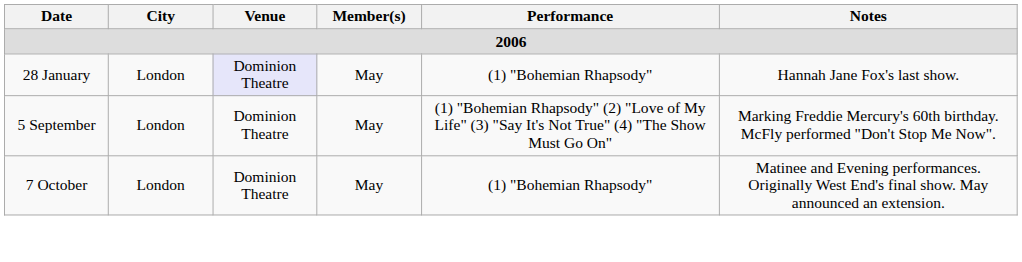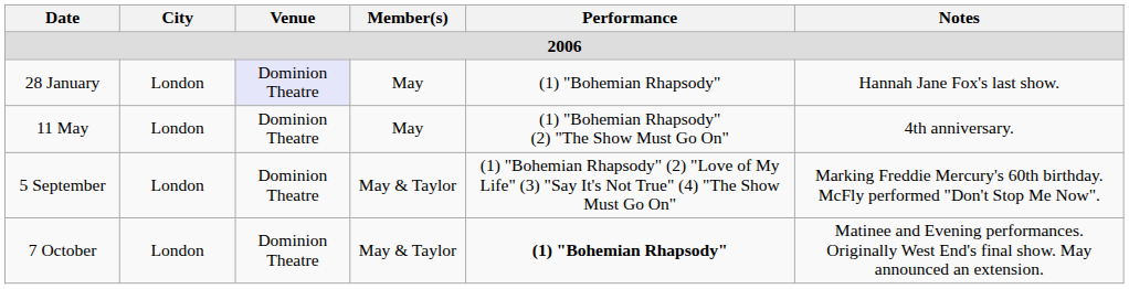 <table class="wikitable" style="text-align:center;">
 <tr>
 <th style="width:100px;">Date</th>
 <th style="width:100px;">City</th>
 <th style="width:100px;">Venue</th>
 <th style="width:100px;">Member(s)</th>
 <th style="width:300px;">Performance</th>
 <th style="width:300px;">Notes</th>
 </tr>
 <tr style="background:#ddd;">
 <td colspan="6"><strong>2006</strong></td>
 </tr>
 <tr>
 <td>28 January</td>
 <td>London</td>
 <td style="background: lavender;">Dominion Theatre</td>
 <td>May</td>
 <td>(1) "Bohemian Rhapsody"</td>
 <td>Hannah Jane Fox's last show.</td>
 </tr>
 <tr>
+<td>11 May</td>
+<td>London</td>
+<td>Dominion Theatre</td>
+<td>May</td>
+<td>(1) "Bohemian Rhapsody" <br> (2) "The Show Must Go On"</td>
+<td>4th anniversary.</td>
+</tr>
+<tr>
 <td>5 September</td>
 <td>London</td>
 <td>Dominion Theatre</td>
-<td>May</td>
+<td>May & Taylor</td>
 <td>(1) "Bohemian Rhapsody" (2) "Love of My Life" (3) "Say It's Not True" (4) "The Show Must Go On"</td>
 <td>Marking Freddie Mercury's 60th birthday. McFly performed "Don't Stop Me Now".</td>
 </tr>
 <tr>
 <td>7 October</td>
 <td>London</td>
 <td>Dominion Theatre</td>
-<td>May</td>
-<td>(1) "Bohemian Rhapsody"</td>
+<td>May & Taylor</td>
+<td><strong>(1) "Bohemian Rhapsody"</strong></td>
 <td>Matinee and Evening performances. Originally West End's final show. May announced an extension.</td>
 </tr>
 </table>
